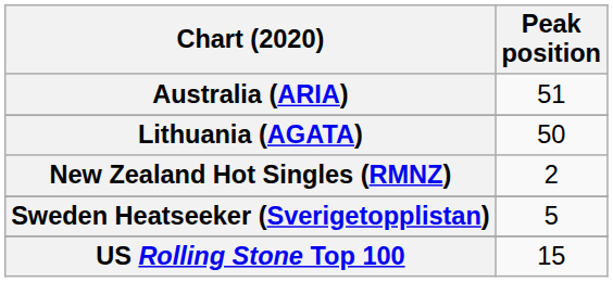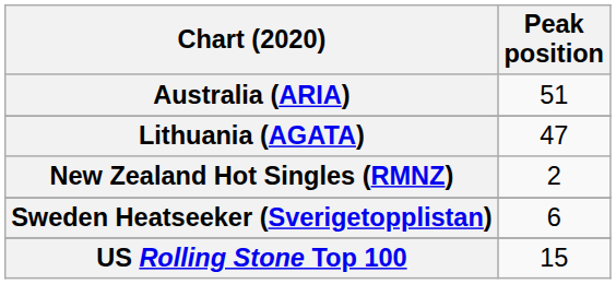 <table class="wikitable sortable plainrowheaders" style="text-align:center">
 <tr>
 <th scope="col">Chart (2020)</th>
 <th scope="col">Peak<br>position</th>
 </tr>
 <tr>
 <th scope="row">Australia (<a href='#'>ARIA</a>)</th>
 <td>51</td>
 </tr>
 <tr>
 </tr>
 <tr>
 <th scope="row">Lithuania (<a href='#'>AGATA</a>)</th>
-<td>50</td>
+<td>47</td>
 </tr>
 <tr>
 <th scope="row">New Zealand Hot Singles (<a href='#'>RMNZ</a>)</th>
 <td>2</td>
 </tr>
 <tr>
 </tr>
 <tr>
 <th scope="row">Sweden Heatseeker (<a href='#'>Sverigetopplistan</a>)</th>
-<td>5</td>
+<td>6</td>
 </tr>
 <tr>
 </tr>
 <tr>
 </tr>
 <tr>
 </tr>
 <tr>
 </tr>
 <tr>
 </tr>
 <tr>
 <th scope="row">US <a href='#'><em>Rolling Stone</em> Top 100</a></th>
 <td>15</td>
 </tr>
 </table>
